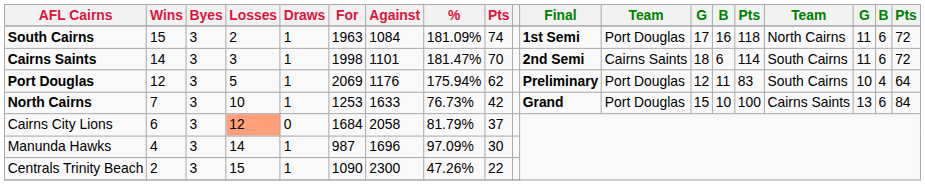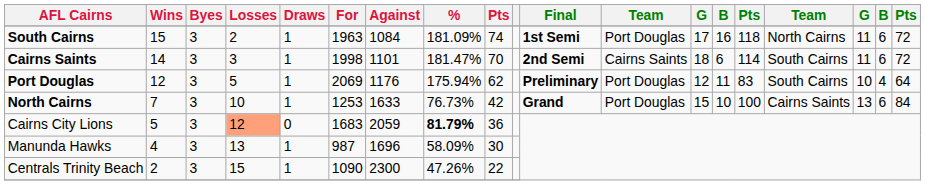 <table style="font-size: 85%; text-align: left;" class="wikitable">
 <tr>
 <th style="color:crimson">AFL Cairns</th>
 <th style="color:crimson">Wins</th>
 <th style="color:crimson">Byes</th>
 <th style="color:crimson">Losses</th>
 <th style="color:crimson">Draws</th>
 <th style="color:crimson">For</th>
 <th style="color:crimson">Against</th>
 <th style="color:crimson">%</th>
 <th style="color:crimson">Pts</th>
 <th></th>
 <th style="color:green">Final</th>
 <th style="color:green">Team</th>
 <th style="color:green">G</th>
 <th style="color:green">B</th>
 <th style="color:green">Pts</th>
 <th style="color:green">Team</th>
 <th style="color:green">G</th>
 <th style="color:green">B</th>
 <th style="color:green">Pts</th>
 </tr>
 <tr>
 </tr>
 <tr>
 </tr>
 <tr>
 <td><strong>	South Cairns	</strong></td>
 <td>15</td>
 <td>3</td>
 <td>2</td>
 <td>1</td>
 <td>1963</td>
 <td>1084</td>
 <td>181.09%</td>
 <td>74</td>
 <td></td>
 <td><strong>1st Semi</strong></td>
 <td>Port Douglas</td>
 <td>17</td>
 <td>16</td>
 <td>118</td>
 <td>North Cairns</td>
 <td>11</td>
 <td>6</td>
 <td>72</td>
 </tr>
 <tr>
 <td><strong>	Cairns Saints	</strong></td>
 <td>14</td>
 <td>3</td>
 <td>3</td>
 <td>1</td>
 <td>1998</td>
 <td>1101</td>
 <td>181.47%</td>
 <td>70</td>
 <td></td>
 <td><strong>2nd Semi</strong></td>
 <td>Cairns Saints</td>
 <td>18</td>
 <td>6</td>
 <td>114</td>
 <td>South Cairns</td>
 <td>11</td>
 <td>6</td>
 <td>72</td>
 </tr>
 <tr>
 <td><strong>	Port Douglas	</strong></td>
 <td>12</td>
 <td>3</td>
 <td>5</td>
 <td>1</td>
 <td>2069</td>
 <td>1176</td>
 <td>175.94%</td>
 <td>62</td>
 <td></td>
 <td><strong>Preliminary</strong></td>
 <td>Port Douglas</td>
 <td>12</td>
 <td>11</td>
 <td>83</td>
 <td>South Cairns</td>
 <td>10</td>
 <td>4</td>
 <td>64</td>
 </tr>
 <tr>
 <td><strong>	North Cairns	</strong></td>
 <td>7</td>
 <td>3</td>
 <td>10</td>
 <td>1</td>
 <td>1253</td>
 <td>1633</td>
 <td>76.73%</td>
 <td>42</td>
 <td></td>
 <td><strong>Grand</strong></td>
 <td>Port Douglas</td>
 <td>15</td>
 <td>10</td>
 <td>100</td>
 <td>Cairns Saints</td>
 <td>13</td>
 <td>6</td>
 <td>84</td>
 </tr>
 <tr>
 <td>Cairns City Lions</td>
-<td>6</td>
+<td>5</td>
 <td>3</td>
 <td style="background: lightsalmon;">12</td>
 <td>0</td>
-<td>1684</td>
-<td>2058</td>
-<td>81.79%</td>
-<td>37</td>
+<td>1683</td>
+<td>2059</td>
+<td><strong>81.79%</strong></td>
+<td>36</td>
 <td></td>
 </tr>
 <tr>
 <td>Manunda Hawks</td>
 <td>4</td>
 <td>3</td>
-<td>14</td>
+<td>13</td>
 <td>1</td>
 <td>987</td>
 <td>1696</td>
-<td>97.09%</td>
+<td>58.09%</td>
 <td>30</td>
 <td></td>
 </tr>
 <tr>
 <td>Centrals Trinity Beach</td>
 <td>2</td>
 <td>3</td>
 <td>15</td>
 <td>1</td>
 <td>1090</td>
 <td>2300</td>
 <td>47.26%</td>
 <td>22</td>
 <td></td>
 </tr>
 <tr>
 </tr>
 </table>
